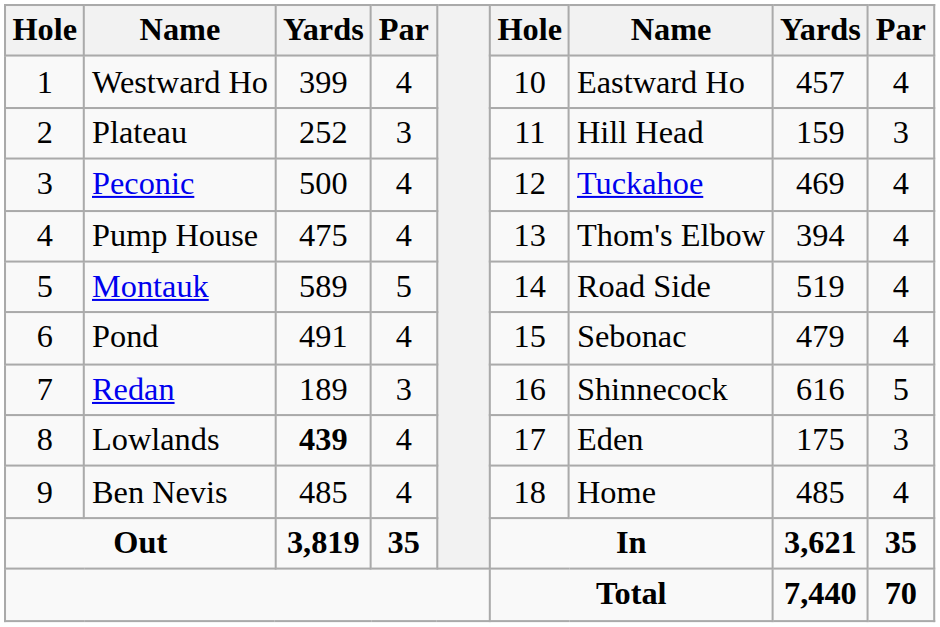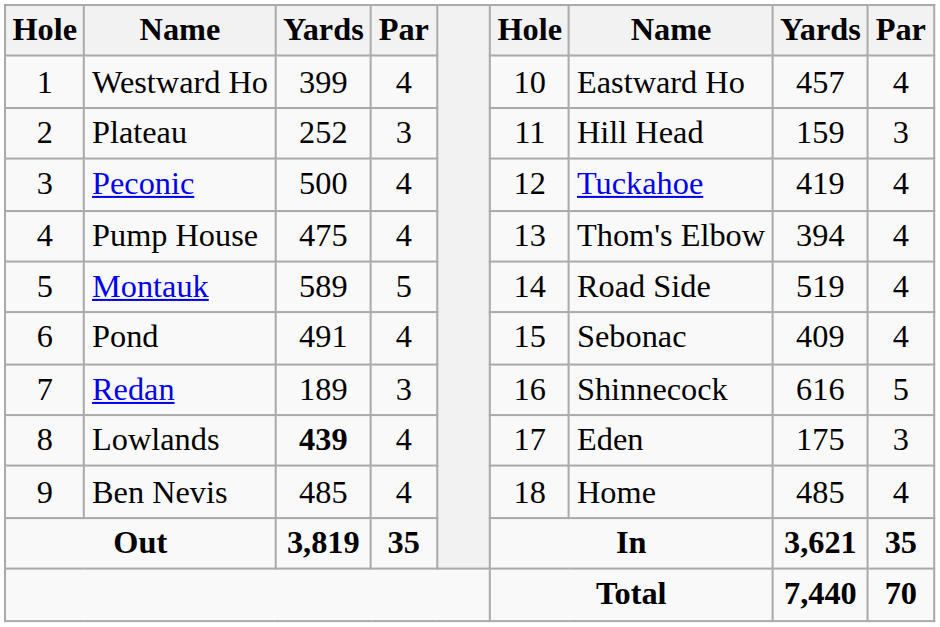 <table class="wikitable" style="text-align:center; font-size:100%;">
 <tr>
 <th>Hole</th>
 <th>Name</th>
 <th>Yards</th>
 <th>Par</th>
 <th rowspan="11" style="width: 1.2em;"></th>
 <th>Hole</th>
 <th>Name</th>
 <th>Yards</th>
 <th>Par</th>
 </tr>
 <tr>
 <td>1</td>
 <td align=left>Westward Ho</td>
 <td>399</td>
 <td>4</td>
 <td>10</td>
 <td align=left>Eastward Ho</td>
 <td>457</td>
 <td>4</td>
 </tr>
 <tr>
 <td>2</td>
 <td align=left>Plateau</td>
 <td>252</td>
 <td>3</td>
 <td>11</td>
 <td align=left>Hill Head</td>
 <td>159</td>
 <td>3</td>
 </tr>
 <tr>
 <td>3</td>
 <td align=left><a href='#'>Peconic</a></td>
 <td>500</td>
 <td>4</td>
 <td>12</td>
 <td align=left><a href='#'>Tuckahoe</a></td>
-<td>469</td>
+<td>419</td>
 <td>4</td>
 </tr>
 <tr>
 <td>4</td>
 <td align=left>Pump House</td>
 <td>475</td>
 <td>4</td>
 <td>13</td>
 <td align=left>Thom's Elbow</td>
 <td>394</td>
 <td>4</td>
 </tr>
 <tr>
 <td>5</td>
 <td align=left><a href='#'>Montauk</a></td>
 <td>589</td>
 <td>5</td>
 <td>14</td>
 <td align=left>Road Side</td>
 <td>519</td>
 <td>4</td>
 </tr>
 <tr>
 <td>6</td>
 <td align=left>Pond</td>
 <td>491</td>
 <td>4</td>
 <td>15</td>
 <td align=left>Sebonac</td>
-<td>479</td>
+<td>409</td>
 <td>4</td>
 </tr>
 <tr>
 <td>7</td>
 <td align=left><a href='#'>Redan</a></td>
 <td>189</td>
 <td>3</td>
 <td>16</td>
 <td align=left>Shinnecock</td>
 <td>616</td>
 <td>5</td>
 </tr>
 <tr>
 <td>8</td>
 <td align=left>Lowlands</td>
 <td><strong>439</strong></td>
 <td>4</td>
 <td>17</td>
 <td align=left>Eden</td>
 <td>175</td>
 <td>3</td>
 </tr>
 <tr>
 <td>9</td>
 <td align=left>Ben Nevis</td>
 <td>485</td>
 <td>4</td>
 <td>18</td>
 <td align=left>Home</td>
 <td>485</td>
 <td>4</td>
 </tr>
 <tr>
 <td colspan=2><strong>Out</strong></td>
 <td><strong>3,819</strong></td>
 <td><strong>35</strong></td>
 <td colspan=2><strong>In</strong></td>
 <td><strong>3,621</strong></td>
 <td><strong>35</strong></td>
 </tr>
 <tr>
 <td colspan=5 align=left></td>
 <td colspan=2><strong>Total</strong></td>
 <td><strong>7,440</strong></td>
 <td><strong>70</strong></td>
 </tr>
 </table>
